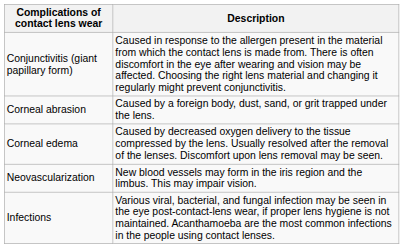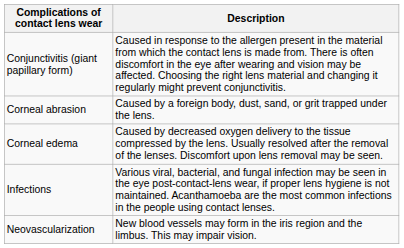 <table class="wikitable">
 <tr>
 <th>Complications of contact lens wear</th>
 <th>Description</th>
 </tr>
 <tr>
 <td>Conjunctivitis (giant papillary form)</td>
 <td>Caused in response to the allergen present in the material from which the contact lens is made from. There is often discomfort in the eye after wearing and vision may be affected. Choosing the right lens material and changing it regularly might prevent conjunctivitis.</td>
 </tr>
 <tr>
 <td>Corneal abrasion</td>
 <td>Caused by a foreign body, dust, sand, or grit trapped under the lens.</td>
 </tr>
 <tr>
 <td>Corneal edema</td>
 <td>Caused by decreased oxygen delivery to the tissue compressed by the lens. Usually resolved after the removal of the lenses. Discomfort upon lens removal may be seen.</td>
 </tr>
 <tr>
+<td>Infections</td>
+<td>Various viral, bacterial, and fungal infection may be seen in the eye post-contact-lens wear, if proper lens hygiene is not maintained. Acanthamoeba are the most common infections in the people using contact lenses.</td>
+</tr>
+<tr>
 <td>Neovascularization</td>
 <td>New blood vessels may form in the iris region and the limbus. This may impair vision.</td>
 </tr>
-<tr>
-<td>Infections</td>
-<td>Various viral, bacterial, and fungal infection may be seen in the eye post-contact-lens wear, if proper lens hygiene is not maintained. Acanthamoeba are the most common infections in the people using contact lenses.</td>
-</tr>
 </table>
